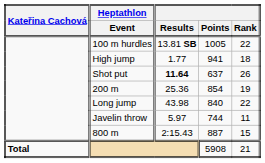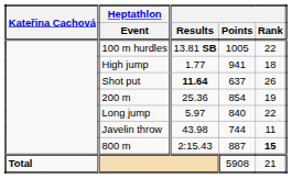 <table class=wikitable style="font-size:90%; border: double;">
 <tr>
 <th style="border-right:double" rowspan="2"><a href='#'>Kateřina Cachová</a></th>
 <th style="border-right:double"><a href='#'>Heptathlon</a></th>
 <th colspan="3"></th>
 </tr>
 <tr>
 <th style="border-right:double">Event</th>
 <th>Results</th>
 <th>Points</th>
 <th>Rank</th>
 </tr>
 <tr style="border-top: double;">
 <td style="border-right:double" rowspan="7"></td>
 <td style="border-right:double">100 m hurdles</td>
 <td align=center>13.81 <strong>SB</strong></td>
 <td align=center>1005</td>
 <td align=center>22</td>
 </tr>
 <tr>
 <td style="border-right:double">High jump</td>
 <td align=center>1.77</td>
 <td align=center>941</td>
 <td align=center>18</td>
 </tr>
 <tr>
 <td style="border-right:double">Shot put</td>
 <td align=center><strong>11.64</strong></td>
 <td align=center>637</td>
 <td align=center>26</td>
 </tr>
 <tr>
 <td style="border-right:double">200 m</td>
 <td align=center>25.36</td>
 <td align=center>854</td>
 <td align=center>19</td>
 </tr>
 <tr>
 <td style="border-right:double">Long jump</td>
-<td align=center>43.98</td>
+<td align=center>5.97</td>
 <td align=center>840</td>
 <td align=center>22</td>
 </tr>
 <tr>
 <td style="border-right:double">Javelin throw</td>
-<td align=center>5.97</td>
+<td align=center>43.98</td>
 <td align=center>744</td>
 <td align=center>11</td>
 </tr>
 <tr>
 <td style="border-right:double">800 m</td>
 <td align=center>2:15.43</td>
 <td align=center>887</td>
-<td align=center>15</td>
+<td align=center><strong>15</strong></td>
 </tr>
 <tr style="border-top: double;">
 <td style="border-right:double"><strong>Total</strong></td>
 <td colspan="2" style="background:wheat; border-right:double;"></td>
 <td align=center>5908</td>
 <td align=center>21</td>
 </tr>
 </table>
